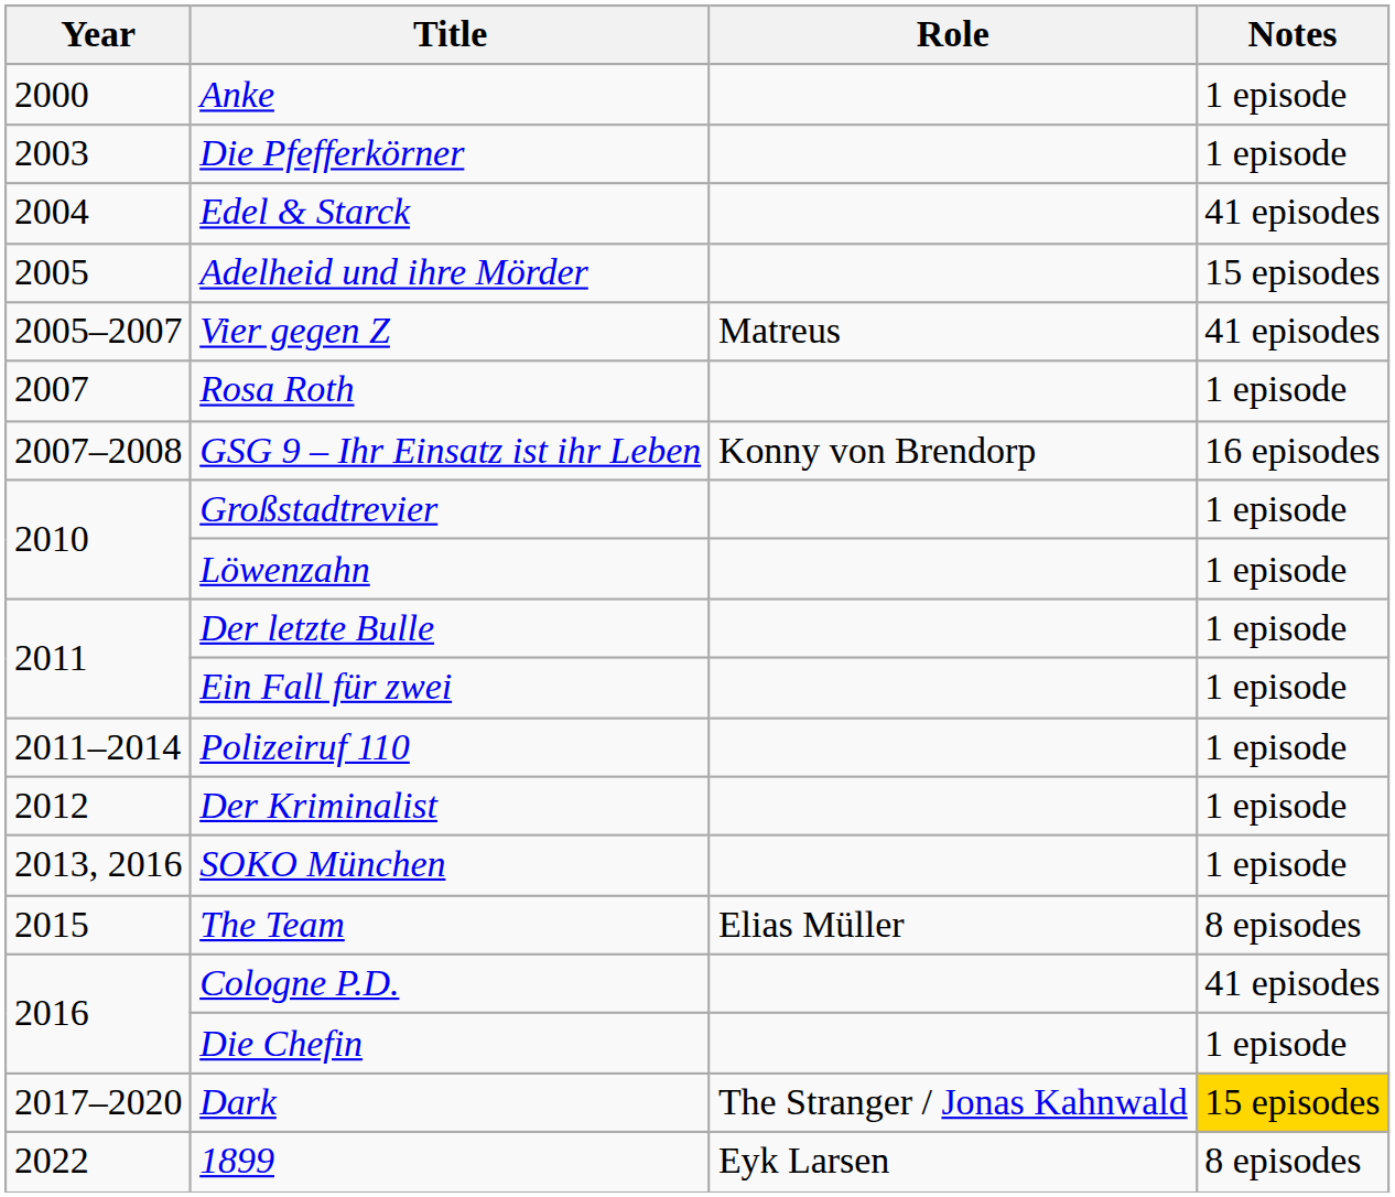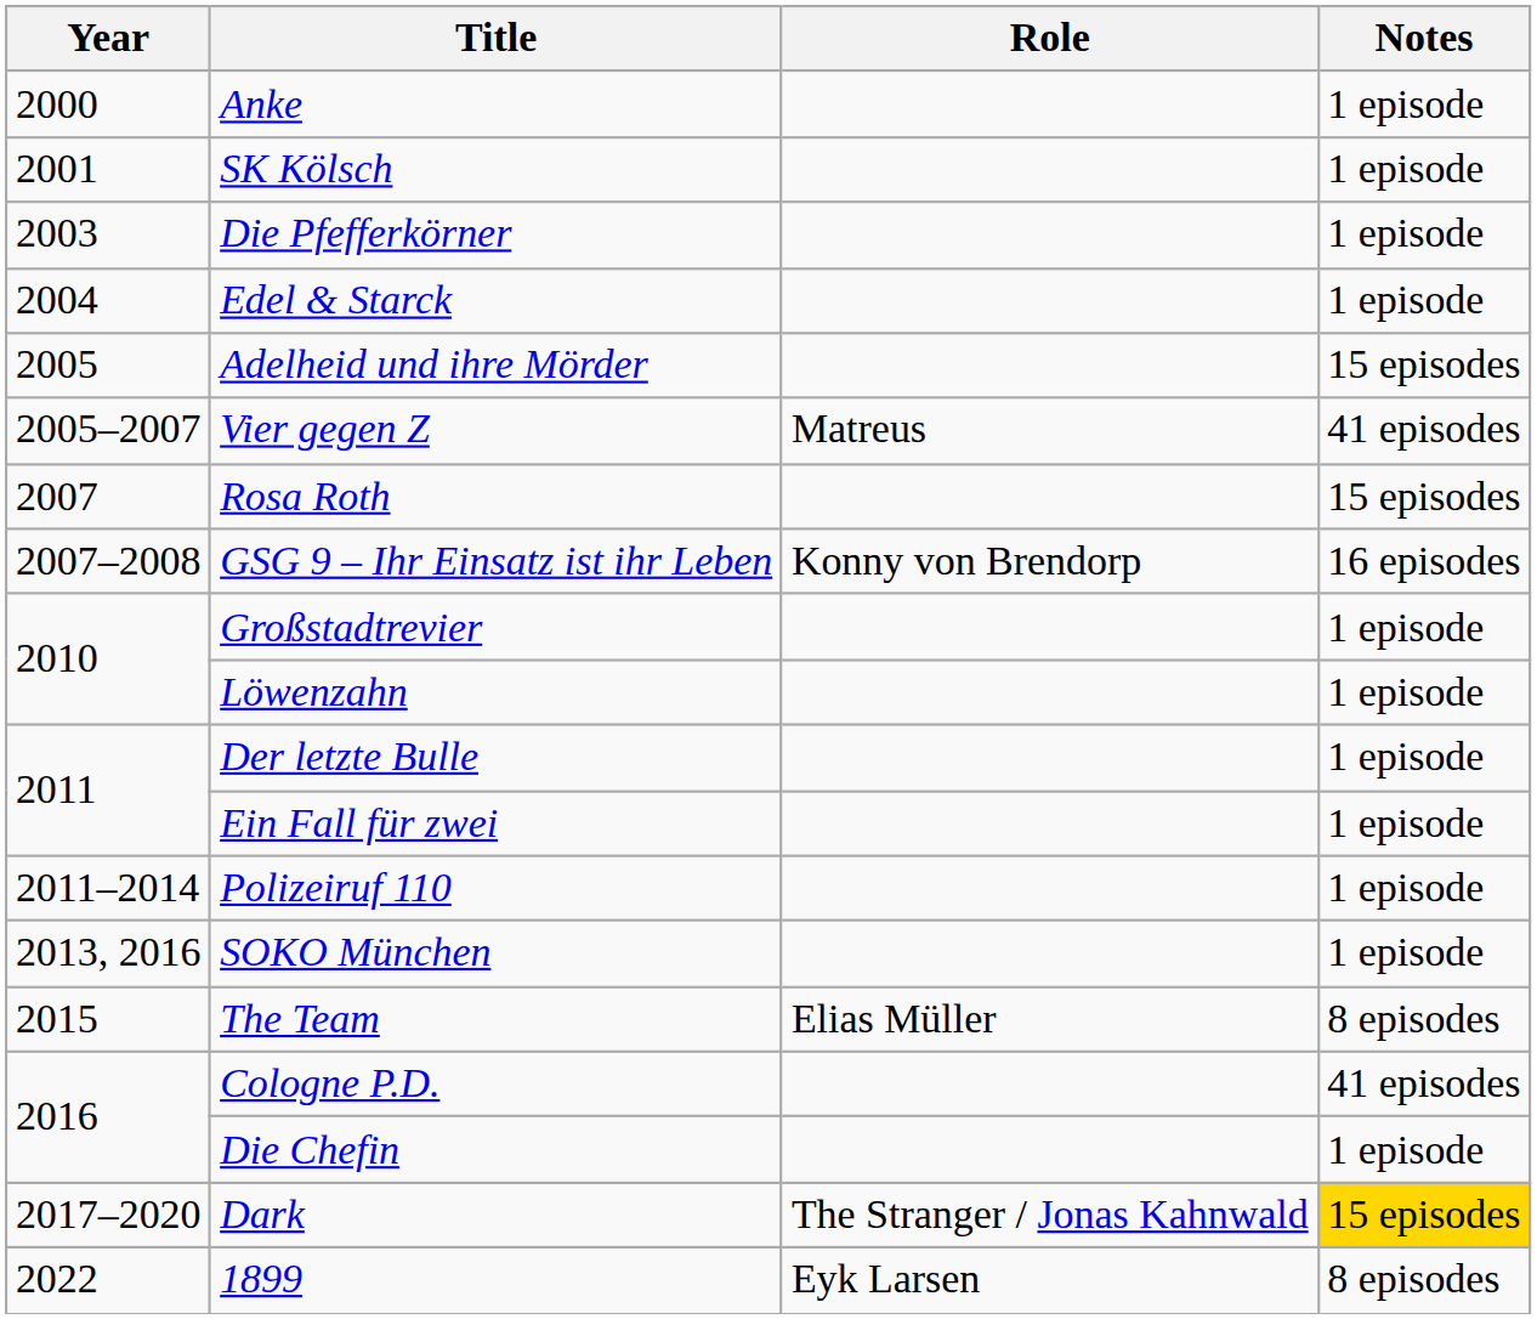 <table class="wikitable sortable">
 <tr>
 <th>Year</th>
 <th>Title</th>
 <th>Role</th>
 <th class="unsortable">Notes</th>
 </tr>
 <tr>
 <td>2000</td>
 <td><em><a href='#'>Anke</a></em></td>
 <td></td>
 <td>1 episode</td>
 </tr>
 <tr>
+<td>2001</td>
+<td><em><a href='#'>SK Kölsch</a></em></td>
+<td></td>
+<td>1 episode</td>
+</tr>
+<tr>
 <td>2003</td>
 <td><em><a href='#'>Die Pfefferkörner</a></em></td>
 <td></td>
 <td>1 episode</td>
 </tr>
 <tr>
 <td>2004</td>
 <td><em><a href='#'>Edel & Starck</a></em></td>
 <td></td>
-<td>41 episodes</td>
+<td>1 episode</td>
 </tr>
 <tr>
 <td>2005</td>
 <td><em><a href='#'>Adelheid und ihre Mörder</a></em></td>
 <td></td>
 <td>15 episodes</td>
 </tr>
 <tr>
 <td>2005–2007</td>
 <td><em><a href='#'>Vier gegen Z</a></em></td>
 <td>Matreus</td>
 <td>41 episodes</td>
 </tr>
 <tr>
 <td>2007</td>
 <td><em><a href='#'>Rosa Roth</a></em></td>
 <td></td>
-<td>1 episode</td>
+<td>15 episodes</td>
 </tr>
 <tr>
 <td>2007–2008</td>
 <td><em><a href='#'>GSG 9 – Ihr Einsatz ist ihr Leben</a></em></td>
 <td>Konny von Brendorp</td>
 <td>16 episodes</td>
 </tr>
 <tr>
 <td rowspan=2>2010</td>
 <td><em><a href='#'>Großstadtrevier</a></em></td>
 <td></td>
 <td>1 episode</td>
 </tr>
 <tr>
 <td><em><a href='#'>Löwenzahn</a></em></td>
 <td></td>
 <td>1 episode</td>
 </tr>
 <tr>
 <td rowspan=2>2011</td>
 <td><em><a href='#'>Der letzte Bulle</a></em></td>
 <td></td>
 <td>1 episode</td>
 </tr>
 <tr>
 <td><em><a href='#'>Ein Fall für zwei</a></em></td>
 <td></td>
 <td>1 episode</td>
 </tr>
 <tr>
 <td>2011–2014</td>
 <td><em><a href='#'>Polizeiruf 110</a></em></td>
-<td></td>
-<td>1 episode</td>
-</tr>
-<tr>
-<td>2012</td>
-<td><em><a href='#'>Der Kriminalist</a></em></td>
 <td></td>
 <td>1 episode</td>
 </tr>
 <tr>
 <td>2013, 2016</td>
 <td><em><a href='#'>SOKO München</a></em></td>
 <td></td>
 <td>1 episode</td>
 </tr>
 <tr>
 <td>2015</td>
 <td><em><a href='#'>The Team</a></em></td>
 <td>Elias Müller</td>
 <td>8 episodes</td>
 </tr>
 <tr>
 <td rowspan=2>2016</td>
 <td><em><a href='#'>Cologne P.D.</a></em></td>
 <td></td>
 <td>41 episodes</td>
 </tr>
 <tr>
 <td><em><a href='#'>Die Chefin</a></em></td>
 <td></td>
 <td>1 episode</td>
 </tr>
 <tr>
 <td>2017–2020</td>
 <td><em><a href='#'>Dark</a></em></td>
 <td>The Stranger / <a href='#'>Jonas Kahnwald</a></td>
 <td style="background: gold;">15 episodes</td>
 </tr>
 <tr>
 <td>2022</td>
 <td><em><a href='#'>1899</a></em></td>
 <td>Eyk Larsen</td>
 <td>8 episodes</td>
 </tr>
 </table>
